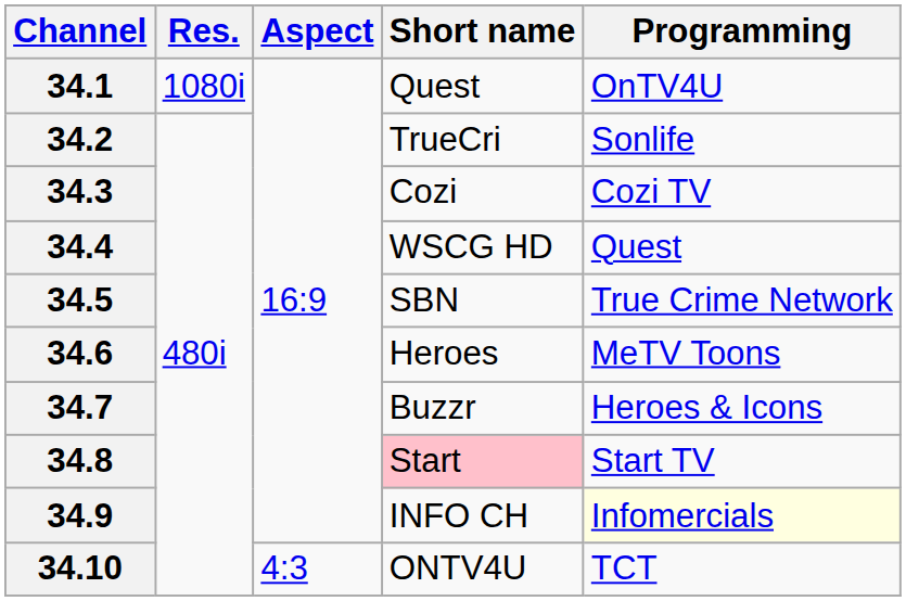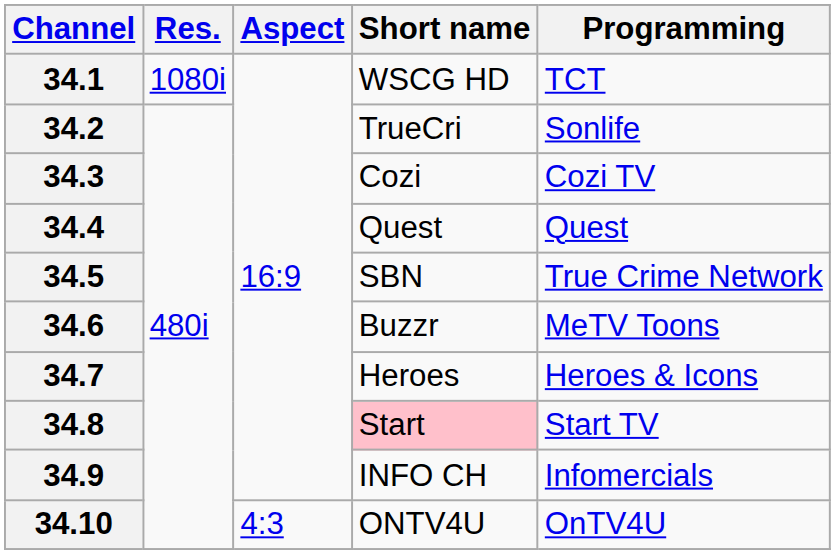 <table class="wikitable">
 <tr>
 <th scope = "col"><a href='#'>Channel</a></th>
 <th scope = "col"><a href='#'>Res.</a></th>
 <th scope = "col"><a href='#'>Aspect</a></th>
 <th scope = "col">Short name</th>
 <th scope = "col">Programming</th>
 </tr>
 <tr>
 <th scope = "row">34.1</th>
 <td><a href='#'>1080i</a></td>
 <td rowspan="9"><a href='#'>16:9</a></td>
-<td>Quest</td>
-<td><a href='#'>OnTV4U</a></td>
+<td>WSCG HD</td>
+<td><a href='#'>TCT</a></td>
 </tr>
 <tr>
 <th scope = "row">34.2</th>
 <td rowspan="9"><a href='#'>480i</a></td>
 <td>TrueCri</td>
 <td><a href='#'>Sonlife</a></td>
 </tr>
 <tr>
 <th scope = "row">34.3</th>
 <td>Cozi</td>
 <td><a href='#'>Cozi TV</a></td>
 </tr>
 <tr>
 <th scope = "row">34.4</th>
-<td>WSCG HD</td>
+<td>Quest</td>
 <td><a href='#'>Quest</a></td>
 </tr>
 <tr>
 <th scope = "row">34.5</th>
 <td>SBN</td>
 <td><a href='#'>True Crime Network</a></td>
 </tr>
 <tr>
 <th scope = "row">34.6</th>
-<td>Heroes</td>
+<td>Buzzr</td>
 <td><a href='#'>MeTV Toons</a></td>
 </tr>
 <tr>
 <th scope = "row">34.7</th>
-<td>Buzzr</td>
+<td>Heroes</td>
 <td><a href='#'>Heroes & Icons</a></td>
 </tr>
 <tr>
 <th scope = "row">34.8</th>
 <td style="background: pink;">Start</td>
 <td><a href='#'>Start TV</a></td>
 </tr>
 <tr>
 <th scope = "row">34.9</th>
 <td>INFO CH</td>
-<td style="background: lightyellow;"><a href='#'>Infomercials</a></td>
+<td><a href='#'>Infomercials</a></td>
 </tr>
 <tr>
 <th scope = "row">34.10</th>
 <td><a href='#'>4:3</a></td>
 <td>ONTV4U</td>
-<td><a href='#'>TCT</a></td>
+<td><a href='#'>OnTV4U</a></td>
 </tr>
 </table>
